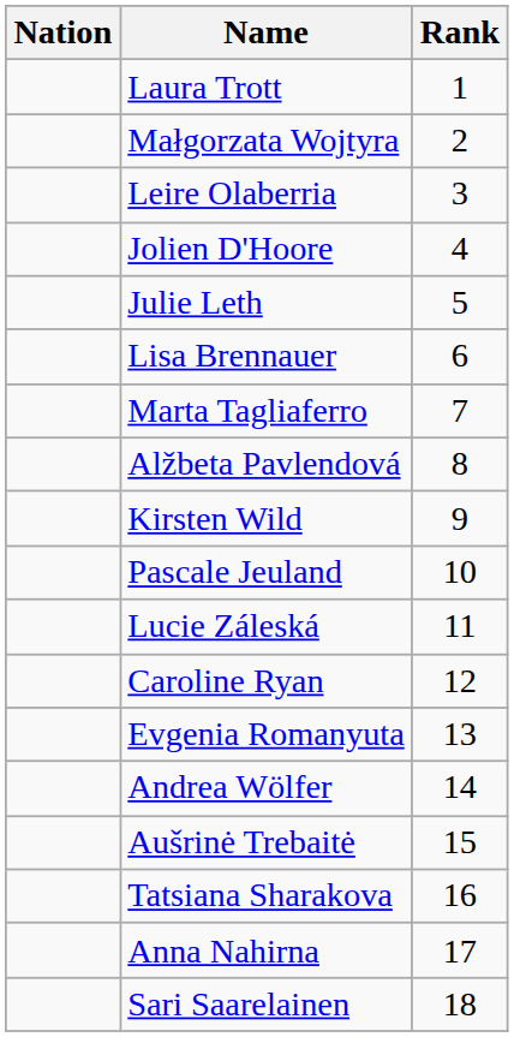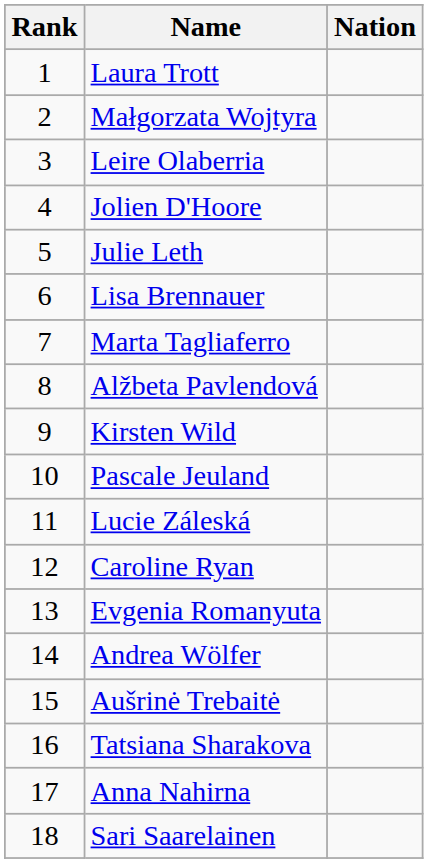 <table class="wikitable sortable" style="text-align:center">
 <tr>
+<th>Rank</th>
+<th>Name</th>
 <th>Nation</th>
-<th>Name</th>
-<th>Rank</th>
 </tr>
 <tr>
+<td>1</td>
+<td align=left><a href='#'>Laura Trott</a></td>
 <td align=left></td>
-<td align=left><a href='#'>Laura Trott</a></td>
-<td>1</td>
 </tr>
 <tr>
+<td>2</td>
+<td align=left><a href='#'>Małgorzata Wojtyra</a></td>
 <td align=left></td>
-<td align=left><a href='#'>Małgorzata Wojtyra</a></td>
-<td>2</td>
 </tr>
 <tr>
+<td>3</td>
+<td align=left><a href='#'>Leire Olaberria</a></td>
 <td align=left></td>
-<td align=left><a href='#'>Leire Olaberria</a></td>
-<td>3</td>
 </tr>
 <tr>
+<td>4</td>
+<td align=left><a href='#'>Jolien D'Hoore</a></td>
 <td align=left></td>
-<td align=left><a href='#'>Jolien D'Hoore</a></td>
-<td>4</td>
 </tr>
 <tr>
+<td>5</td>
+<td align=left><a href='#'>Julie Leth</a></td>
 <td align=left></td>
-<td align=left><a href='#'>Julie Leth</a></td>
-<td>5</td>
 </tr>
 <tr>
+<td>6</td>
+<td align=left><a href='#'>Lisa Brennauer</a></td>
 <td align=left></td>
-<td align=left><a href='#'>Lisa Brennauer</a></td>
-<td>6</td>
 </tr>
 <tr>
+<td>7</td>
+<td align=left><a href='#'>Marta Tagliaferro</a></td>
 <td align=left></td>
-<td align=left><a href='#'>Marta Tagliaferro</a></td>
-<td>7</td>
 </tr>
 <tr>
+<td>8</td>
+<td align=left><a href='#'>Alžbeta Pavlendová</a></td>
 <td align=left></td>
-<td align=left><a href='#'>Alžbeta Pavlendová</a></td>
-<td>8</td>
 </tr>
 <tr>
+<td>9</td>
+<td align=left><a href='#'>Kirsten Wild</a></td>
 <td align=left></td>
-<td align=left><a href='#'>Kirsten Wild</a></td>
-<td>9</td>
 </tr>
 <tr>
+<td>10</td>
+<td align=left><a href='#'>Pascale Jeuland</a></td>
 <td align=left></td>
-<td align=left><a href='#'>Pascale Jeuland</a></td>
-<td>10</td>
 </tr>
 <tr>
+<td>11</td>
+<td align=left><a href='#'>Lucie Záleská</a></td>
 <td align=left></td>
-<td align=left><a href='#'>Lucie Záleská</a></td>
-<td>11</td>
 </tr>
 <tr>
+<td>12</td>
+<td align=left><a href='#'>Caroline Ryan</a></td>
 <td align=left></td>
-<td align=left><a href='#'>Caroline Ryan</a></td>
-<td>12</td>
 </tr>
 <tr>
+<td>13</td>
+<td align=left><a href='#'>Evgenia Romanyuta</a></td>
 <td align=left></td>
-<td align=left><a href='#'>Evgenia Romanyuta</a></td>
-<td>13</td>
 </tr>
 <tr>
+<td>14</td>
+<td align=left><a href='#'>Andrea Wölfer</a></td>
 <td align=left></td>
-<td align=left><a href='#'>Andrea Wölfer</a></td>
-<td>14</td>
 </tr>
 <tr>
+<td>15</td>
+<td align=left><a href='#'>Aušrinė Trebaitė</a></td>
 <td align=left></td>
-<td align=left><a href='#'>Aušrinė Trebaitė</a></td>
-<td>15</td>
 </tr>
 <tr>
+<td>16</td>
+<td align=left><a href='#'>Tatsiana Sharakova</a></td>
 <td align=left></td>
-<td align=left><a href='#'>Tatsiana Sharakova</a></td>
-<td>16</td>
 </tr>
 <tr>
+<td>17</td>
+<td align=left><a href='#'>Anna Nahirna</a></td>
 <td align=left></td>
-<td align=left><a href='#'>Anna Nahirna</a></td>
-<td>17</td>
 </tr>
 <tr>
+<td>18</td>
+<td align=left><a href='#'>Sari Saarelainen</a></td>
 <td align=left></td>
-<td align=left><a href='#'>Sari Saarelainen</a></td>
-<td>18</td>
 </tr>
 </table>
